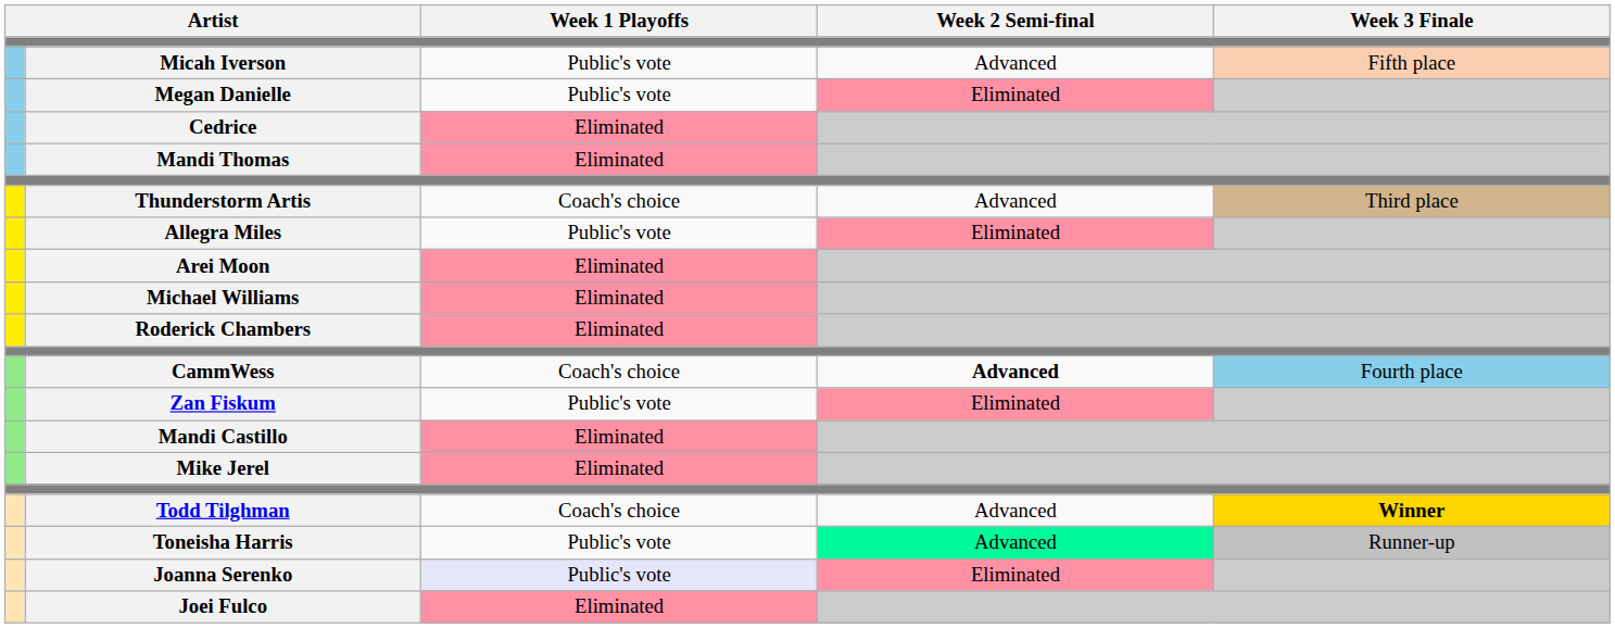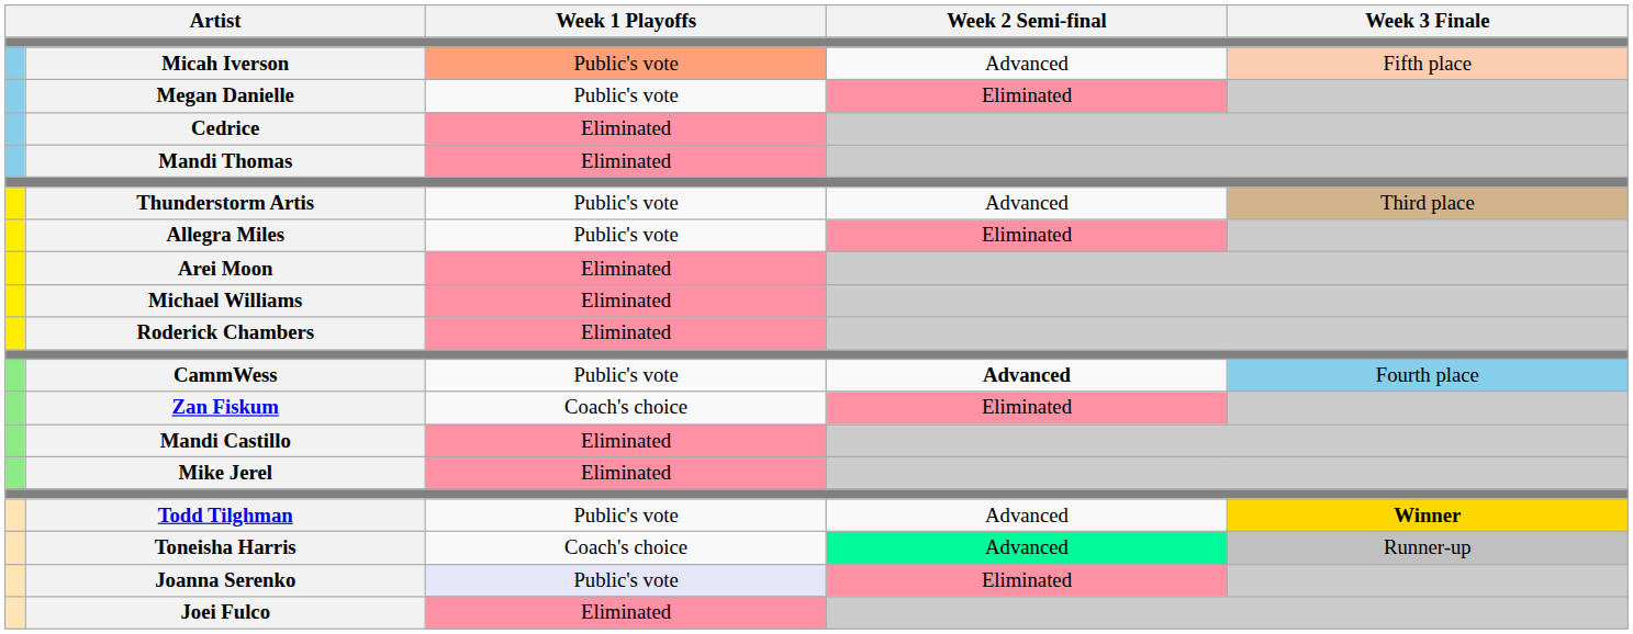 <table class="wikitable"  style="text-align:center; font-size:100%; width:100%">
 <tr>
 <th colspan="2" width="21%">Artist</th>
 <th style="width:20%">Week 1 Playoffs</th>
 <th style="width:20%">Week 2 Semi-final</th>
 <th style="width:20%">Week 3 Finale</th>
 </tr>
 <tr>
 <th colspan="9" style="background:gray"></th>
 </tr>
 <tr>
 <th style="background:#87ceeb; width:01%"></th>
 <th style="width:20%">Micah Iverson</th>
-<td>Public's vote</td>
+<td style="background: lightsalmon;">Public's vote</td>
 <td>Advanced</td>
 <td style="background:#fbceb1">Fifth place</td>
 </tr>
 <tr>
 <th style="background:#87ceeb"></th>
 <th>Megan Danielle</th>
 <td>Public's vote</td>
 <td style="background:#FF91A4">Eliminated</td>
 <td style="background:#ccc"></td>
 </tr>
 <tr>
 <th style="background:#87ceeb"></th>
 <th>Cedrice</th>
 <td style="background:#FF91A4">Eliminated</td>
 <td colspan="2" style="background:#ccc"></td>
 </tr>
 <tr>
 <th style="background:#87ceeb"></th>
 <th>Mandi Thomas</th>
 <td style="background:#FF91A4">Eliminated</td>
 <td colspan="2" style="background:#ccc"></td>
 </tr>
 <tr>
 <th colspan="9" style="background:gray"></th>
 </tr>
 <tr>
 <th style="background:#ffed00"></th>
 <th>Thunderstorm Artis</th>
-<td>Coach's choice</td>
+<td>Public's vote</td>
 <td>Advanced</td>
 <td style="background: tan">Third place</td>
 </tr>
 <tr>
 <th style="background:#ffed00"></th>
 <th>Allegra Miles</th>
 <td>Public's vote</td>
 <td style="background:#FF91A4">Eliminated</td>
 <td style="background:#ccc"></td>
 </tr>
 <tr>
 <th style="background:#ffed00"></th>
 <th>Arei Moon</th>
 <td style="background:#FF91A4">Eliminated</td>
 <td colspan="2" style="background:#ccc"></td>
 </tr>
 <tr>
 <th style="background:#ffed00"></th>
 <th>Michael Williams</th>
 <td style="background:#FF91A4">Eliminated</td>
 <td colspan="2" style="background:#ccc"></td>
 </tr>
 <tr>
 <th style="background:#ffed00"></th>
 <th>Roderick Chambers</th>
 <td style="background:#FF91A4">Eliminated</td>
 <td colspan="2" style="background:#ccc"></td>
 </tr>
 <tr>
 <th colspan="9" style="background:gray"></th>
 </tr>
 <tr>
 <td style="background:#8deb87"></td>
 <th>CammWess</th>
-<td>Coach's choice</td>
+<td>Public's vote</td>
 <td><strong>Advanced</strong></td>
 <td style="background: skyblue">Fourth place</td>
 </tr>
 <tr>
 <td style="background:#8deb87"></td>
 <th><a href='#'>Zan Fiskum</a></th>
-<td>Public's vote</td>
+<td>Coach's choice</td>
 <td style="background:#FF91A4">Eliminated</td>
 <td style="background:#ccc"></td>
 </tr>
 <tr>
 <td style="background:#8deb87"></td>
 <th>Mandi Castillo</th>
 <td style="background:#FF91A4">Eliminated</td>
 <td colspan="2" style="background:#ccc"></td>
 </tr>
 <tr>
 <td style="background:#8deb87"></td>
 <th>Mike Jerel</th>
 <td style="background:#FF91A4">Eliminated</td>
 <td colspan="2" style="background:#ccc"></td>
 </tr>
 <tr>
 <th colspan="9" style="background:gray"></th>
 </tr>
 <tr>
 <td style="background:#ffe5b4"></td>
 <th><a href='#'>Todd Tilghman</a></th>
-<td>Coach's choice</td>
+<td>Public's vote</td>
 <td>Advanced</td>
 <td style="background: gold"><strong>Winner</strong> </td>
 </tr>
 <tr>
 <td style="background:#ffe5b4"></td>
 <th>Toneisha Harris</th>
-<td>Public's vote</td>
+<td>Coach's choice</td>
 <td style="background:#00FA9A">Advanced</td>
 <td style="background: silver">Runner-up</td>
 </tr>
 <tr>
 <td style="background:#ffe5b4"></td>
 <th>Joanna Serenko</th>
 <td style="background:lavender">Public's vote</td>
 <td style="background:#FF91A4">Eliminated</td>
 <td style="background:#ccc"></td>
 </tr>
 <tr>
 <td style="background:#ffe5b4"></td>
 <th>Joei Fulco</th>
 <td style="background:#FF91A4">Eliminated</td>
 <td colspan="2" style="background:#ccc"></td>
 </tr>
 </table>
